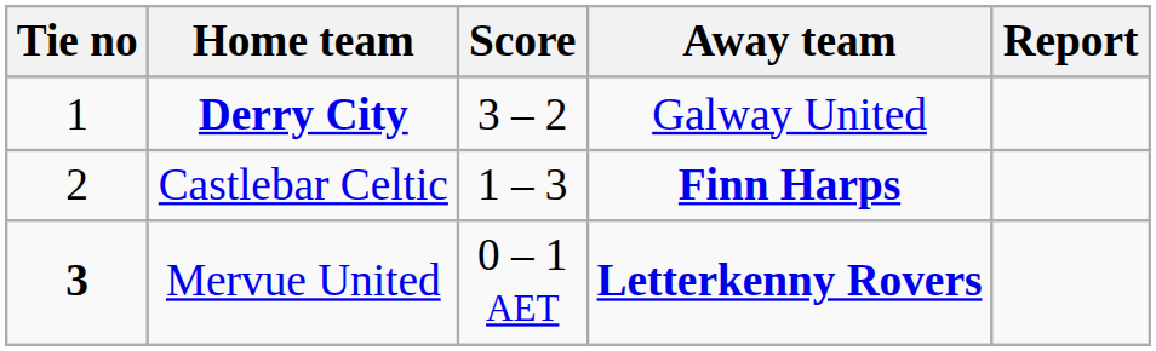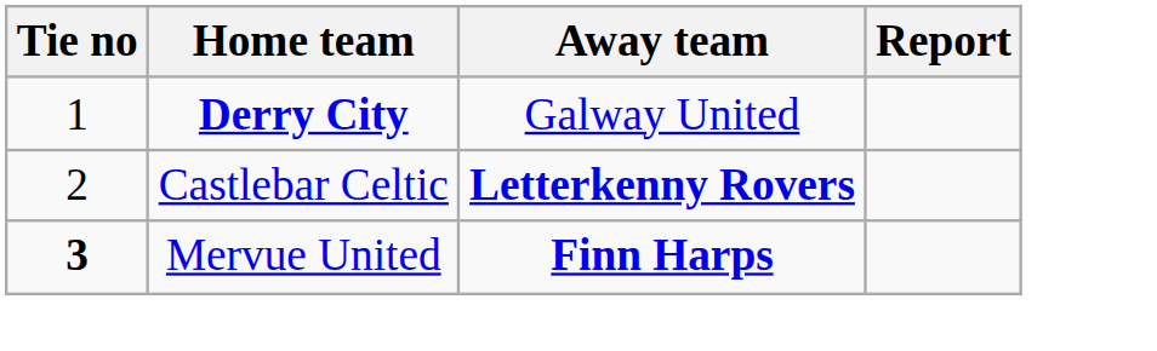 <table class="wikitable" style="text-align: center">
 <tr>
 <th>Tie no</th>
 <th>Home team</th>
-<th>Score</th>
 <th>Away team</th>
 <th>Report</th>
 </tr>
 <tr>
 <td>1</td>
 <td><strong><a href='#'>Derry City</a></strong></td>
-<td>3 – 2</td>
 <td><a href='#'>Galway United</a></td>
 <td></td>
 </tr>
 <tr>
 <td>2</td>
 <td><a href='#'>Castlebar Celtic</a></td>
-<td>1 – 3</td>
-<td><strong><a href='#'>Finn Harps</a></strong></td>
+<td><strong><a href='#'>Letterkenny Rovers</a></strong></td>
 <td></td>
 </tr>
 <tr>
 <td><strong>3</strong></td>
 <td><a href='#'>Mervue United</a></td>
-<td>0 – 1 <br> <small><a href='#'>AET</a></small></td>
-<td><strong><a href='#'>Letterkenny Rovers</a></strong></td>
+<td><strong><a href='#'>Finn Harps</a></strong></td>
 <td></td>
 </tr>
 </table>
